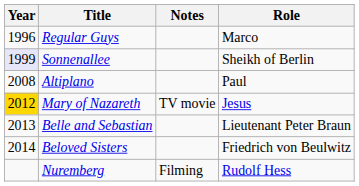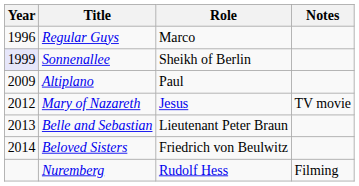 <table class="wikitable sortable">
 <tr>
 <th>Year</th>
 <th>Title</th>
+<th>Role</th>
 <th class="unsortable">Notes</th>
-<th>Role</th>
 </tr>
 <tr>
 <td>1996</td>
 <td><em><a href='#'>Regular Guys</a></em></td>
+<td>Marco</td>
 <td></td>
-<td>Marco</td>
 </tr>
 <tr>
 <td style="background: lavender;">1999</td>
 <td><em><a href='#'>Sonnenallee</a></em></td>
+<td>Sheikh of Berlin</td>
 <td></td>
-<td>Sheikh of Berlin</td>
 </tr>
 <tr>
-<td>2008</td>
+<td>2009</td>
 <td><em><a href='#'>Altiplano</a></em></td>
+<td>Paul</td>
 <td></td>
-<td>Paul</td>
 </tr>
 <tr>
-<td style="background: gold;">2012</td>
+<td>2012</td>
 <td><em><a href='#'>Mary of Nazareth</a></em></td>
+<td><a href='#'>Jesus</a></td>
 <td>TV movie</td>
-<td><a href='#'>Jesus</a></td>
 </tr>
 <tr>
 <td>2013</td>
 <td><em><a href='#'>Belle and Sebastian</a></em></td>
+<td>Lieutenant Peter Braun</td>
 <td></td>
-<td>Lieutenant Peter Braun</td>
 </tr>
 <tr>
 <td>2014</td>
 <td><em><a href='#'>Beloved Sisters</a></em></td>
+<td>Friedrich von Beulwitz</td>
 <td></td>
-<td>Friedrich von Beulwitz</td>
 </tr>
 <tr>
 <td></td>
 <td><em><a href='#'>Nuremberg</a></em></td>
+<td><a href='#'>Rudolf Hess</a></td>
 <td>Filming</td>
-<td><a href='#'>Rudolf Hess</a></td>
 </tr>
 </table>
